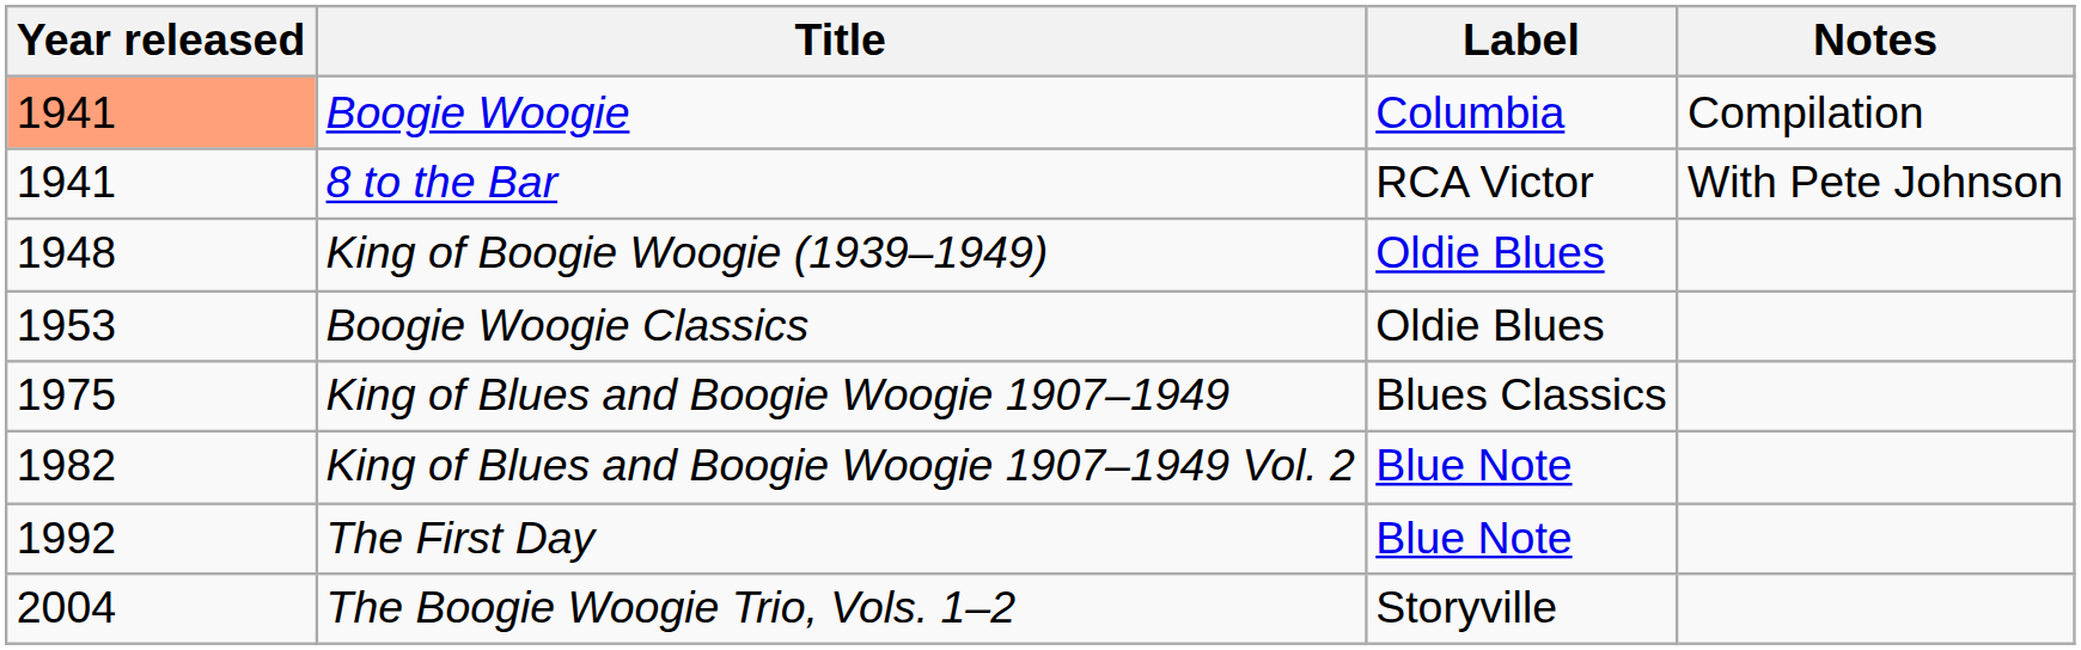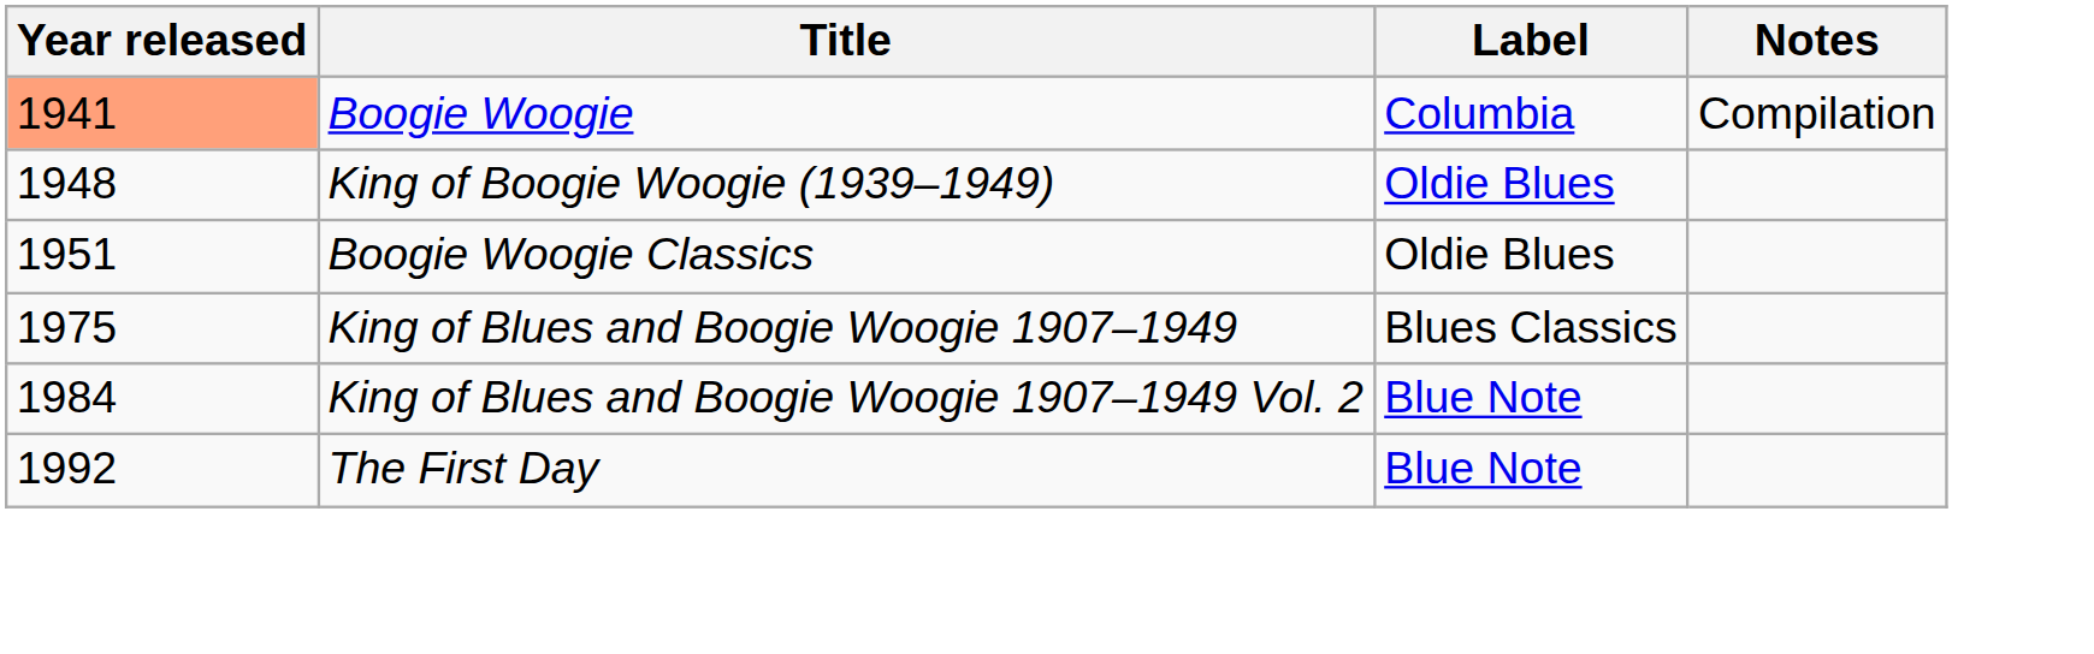 <table class="wikitable">
 <tr>
 <th>Year released</th>
 <th>Title</th>
 <th>Label</th>
 <th>Notes</th>
 </tr>
 <tr>
 <td style="background: lightsalmon;">1941</td>
 <td><em><a href='#'>Boogie Woogie</a></em></td>
 <td><a href='#'>Columbia</a></td>
 <td>Compilation</td>
 </tr>
 <tr>
-<td>1941</td>
-<td><em><a href='#'>8 to the Bar</a></em></td>
-<td>RCA Victor</td>
-<td>With Pete Johnson</td>
-</tr>
-<tr>
 <td>1948</td>
 <td><em>King of Boogie Woogie (1939–1949)</em></td>
 <td><a href='#'>Oldie Blues</a></td>
 <td></td>
 </tr>
 <tr>
-<td>1953</td>
+<td>1951</td>
 <td><em>Boogie Woogie Classics</em></td>
 <td>Oldie Blues</td>
 <td></td>
 </tr>
 <tr>
 <td>1975</td>
 <td><em>King of Blues and Boogie Woogie 1907–1949</em></td>
 <td>Blues Classics</td>
 <td></td>
 </tr>
 <tr>
-<td>1982</td>
+<td>1984</td>
 <td><em>King of Blues and Boogie Woogie 1907–1949 Vol. 2</em></td>
 <td><a href='#'>Blue Note</a></td>
 <td></td>
 </tr>
 <tr>
 <td>1992</td>
 <td><em>The First Day</em></td>
 <td><a href='#'>Blue Note</a></td>
 <td></td>
 </tr>
-<tr>
-<td>2004</td>
-<td><em>The Boogie Woogie Trio, Vols. 1–2</em></td>
-<td>Storyville</td>
-<td></td>
-</tr>
 </table>
